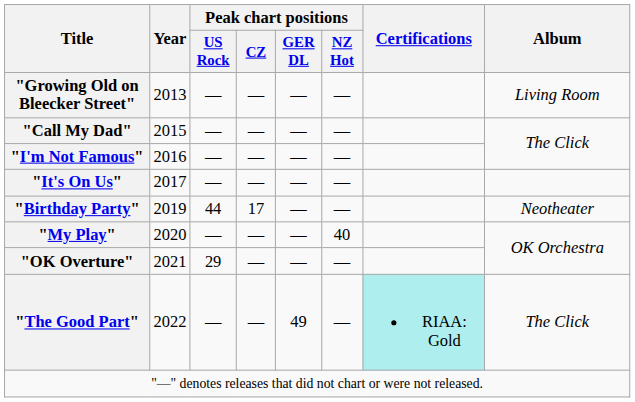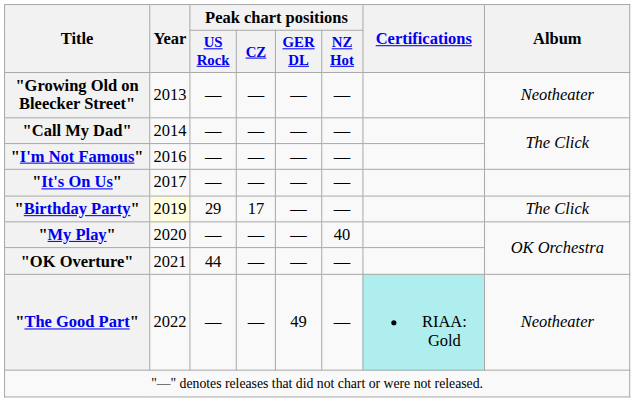 <table class="wikitable plainrowheaders" style="text-align:center;">
 <tr>
 <th scope="col" rowspan="2" style="width:12em;">Title</th>
 <th scope="col" rowspan="2" style="width:1em;">Year</th>
 <th scope="col" colspan="4">Peak chart positions</th>
 <th scope="col" rowspan="2" style="width:8em;"><a href='#'>Certifications</a></th>
 <th scope="col" rowspan="2" style="width:12em;">Album</th>
 </tr>
 <tr>
 <th scope="col" style="width:3em;font-size:90%;"><a href='#'>US<br>Rock</a><br></th>
 <th scope="col" style="width:3em;font-size:90%;"><a href='#'>CZ</a><br></th>
 <th scope="col" style="width:3em;font-size:90%;"><a href='#'>GER<br>DL</a><br></th>
 <th scope="col" style="width:3em;font-size:90%;"><a href='#'>NZ<br>Hot</a><br></th>
 </tr>
 <tr>
 <th scope="row">"Growing Old on Bleecker Street"</th>
 <td>2013</td>
 <td>—</td>
 <td>—</td>
 <td>—</td>
 <td>—</td>
 <td></td>
-<td><em>Living Room</em></td>
+<td><em>Neotheater</em></td>
 </tr>
 <tr>
 <th scope="row">"Call My Dad"</th>
-<td>2015</td>
+<td>2014</td>
 <td>—</td>
 <td>—</td>
 <td>—</td>
 <td>—</td>
 <td></td>
 <td rowspan="2"><em>The Click</em></td>
 </tr>
 <tr>
 <th scope="row">"<a href='#'>I'm Not Famous</a>"</th>
 <td>2016</td>
 <td>—</td>
 <td>—</td>
 <td>—</td>
 <td>—</td>
 <td></td>
 </tr>
 <tr>
 <th scope="row">"<a href='#'>It's On Us</a>"</th>
 <td>2017</td>
 <td>—</td>
 <td>—</td>
 <td>—</td>
 <td>—</td>
 <td></td>
 <td></td>
 </tr>
 <tr>
 <th scope="row">"<a href='#'>Birthday Party</a>"</th>
-<td>2019</td>
-<td>44</td>
+<td style="background: lightyellow;">2019</td>
+<td>29</td>
 <td>17</td>
 <td>—</td>
 <td>—</td>
 <td></td>
-<td><em>Neotheater</em></td>
+<td><em>The Click</em></td>
 </tr>
 <tr>
 <th scope="row">"<a href='#'>My Play</a>"</th>
 <td>2020</td>
 <td>—</td>
 <td>—</td>
 <td>—</td>
 <td>40</td>
 <td></td>
 <td rowspan="2"><em>OK Orchestra</em></td>
 </tr>
 <tr>
 <th scope="row">"OK Overture"</th>
 <td>2021</td>
-<td>29</td>
+<td>44</td>
 <td>—</td>
 <td>—</td>
 <td>—</td>
 <td></td>
 </tr>
 <tr>
 <th scope="row">"<a href='#'>The Good Part</a>"</th>
 <td>2022</td>
 <td>—</td>
 <td>—</td>
 <td>49</td>
 <td>—</td>
 <td style="background: paleturquoise;"><br><ul><li>RIAA: Gold</li></ul></td>
-<td><em>The Click</em></td>
+<td><em>Neotheater</em></td>
 </tr>
 <tr>
 <td colspan="15"><small>"—" denotes releases that did not chart or were not released.</small></td>
 </tr>
 </table>
